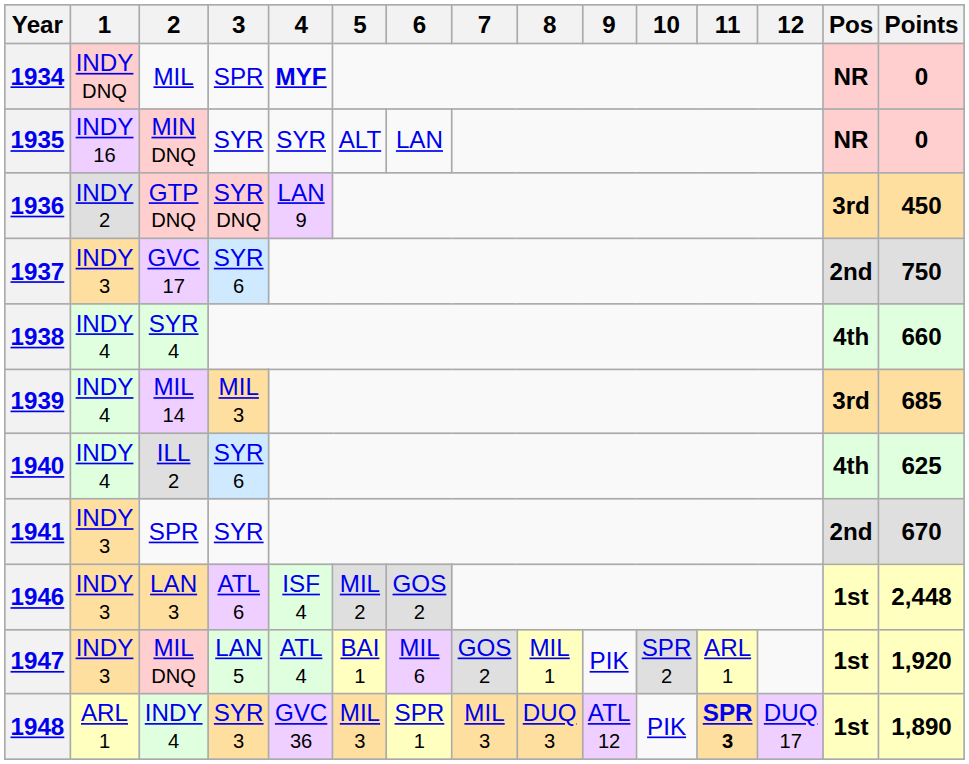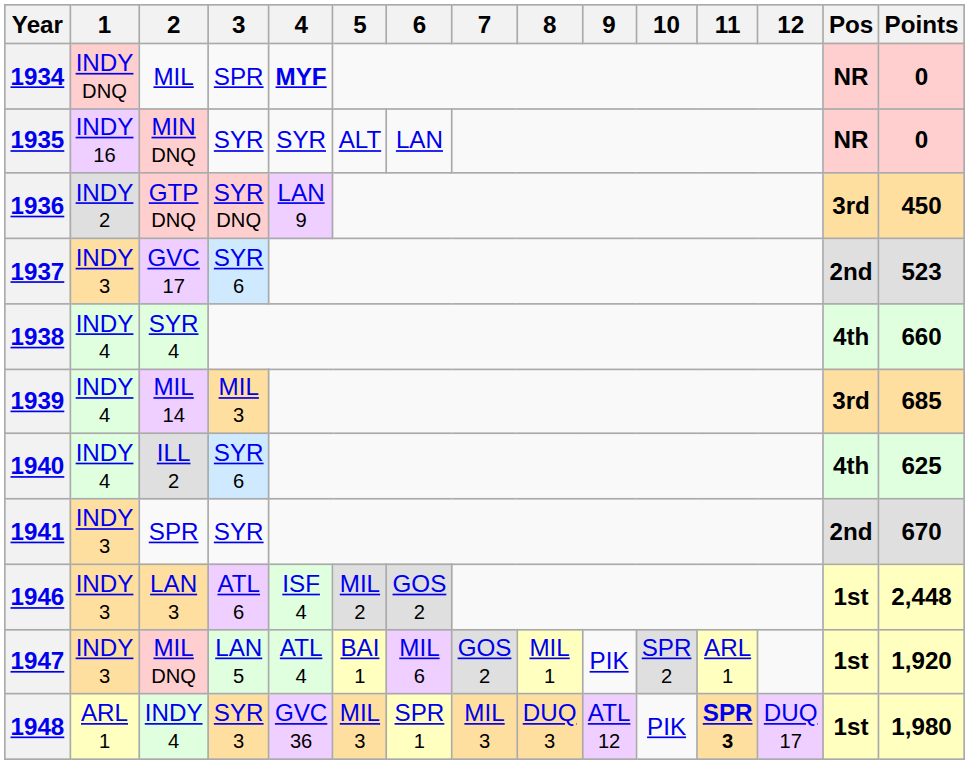 <table class="wikitable" style="text-align:center; font-size:90%">
 <tr>
 <th>Year</th>
 <th>1</th>
 <th>2</th>
 <th>3</th>
 <th>4</th>
 <th>5</th>
 <th>6</th>
 <th>7</th>
 <th>8</th>
 <th>9</th>
 <th>10</th>
 <th>11</th>
 <th>12</th>
 <th>Pos</th>
 <th>Points</th>
 </tr>
 <tr>
 <th rowspan=1><a href='#'>1934</a></th>
 <td style="background:#FFCFCF;"><a href='#'>INDY</a><br><small>DNQ</small></td>
 <td><a href='#'>MIL</a></td>
 <td><a href='#'>SPR</a></td>
 <td><strong><a href='#'>MYF</a></strong></td>
 <td colspan=8></td>
 <th style="background:#FFCFCF;">NR</th>
 <th style="background:#FFCFCF;">0</th>
 </tr>
 <tr>
 <th rowspan=1><a href='#'>1935</a></th>
 <td style="background:#EFCFFF;"><a href='#'>INDY</a><br><small>16</small></td>
 <td style="background:#FFCFCF;"><a href='#'>MIN</a><br><small>DNQ</small></td>
 <td><a href='#'>SYR</a></td>
 <td><a href='#'>SYR</a></td>
 <td><a href='#'>ALT</a></td>
 <td><a href='#'>LAN</a></td>
 <td colspan=6></td>
 <th style="background:#FFCFCF;">NR</th>
 <th style="background:#FFCFCF;">0</th>
 </tr>
 <tr>
 <th rowspan=1><a href='#'>1936</a></th>
 <td style="background:#DFDFDF;"><a href='#'>INDY</a><br><small>2</small></td>
 <td style="background:#FFCFCF;"><a href='#'>GTP</a><br><small>DNQ</small></td>
 <td style="background:#FFCFCF;"><a href='#'>SYR</a><br><small>DNQ</small></td>
 <td style="background:#EFCFFF;"><a href='#'>LAN</a><br><small>9</small></td>
 <td colspan=8></td>
 <th style="background:#FFDF9F;">3rd</th>
 <th style="background:#FFDF9F;">450</th>
 </tr>
 <tr>
 <th rowspan=1><a href='#'>1937</a></th>
 <td style="background:#FFDF9F;"><a href='#'>INDY</a><br><small>3</small></td>
 <td style="background:#EFCFFF;"><a href='#'>GVC</a><br><small>17</small></td>
 <td style="background:#CFEAFF;"><a href='#'>SYR</a><br><small>6</small></td>
 <td colspan=9></td>
 <th style="background:#DFDFDF;">2nd</th>
-<th style="background:#DFDFDF;">750</th>
+<th style="background:#DFDFDF;">523</th>
 </tr>
 <tr>
 <th rowspan=1><a href='#'>1938</a></th>
 <td style="background:#DFFFDF;"><a href='#'>INDY</a><br><small>4</small></td>
 <td style="background:#DFFFDF;"><a href='#'>SYR</a><br><small>4</small></td>
 <td colspan=10></td>
 <th style="background:#DFFFDF;">4th</th>
 <th style="background:#DFFFDF;">660</th>
 </tr>
 <tr>
 <th rowspan=1><a href='#'>1939</a></th>
 <td style="background:#DFFFDF;"><a href='#'>INDY</a><br><small>4</small></td>
 <td style="background:#EFCFFF;"><a href='#'>MIL</a><br><small>14</small></td>
 <td style="background:#FFDF9F;"><a href='#'>MIL</a><br><small>3</small></td>
 <td colspan=9></td>
 <th style="background:#FFDF9F;">3rd</th>
 <th style="background:#FFDF9F;">685</th>
 </tr>
 <tr>
 <th rowspan=1><a href='#'>1940</a></th>
 <td style="background:#DFFFDF;"><a href='#'>INDY</a><br><small>4</small></td>
 <td style="background:#DFDFDF;"><a href='#'>ILL</a><br><small>2</small></td>
 <td style="background:#CFEAFF;"><a href='#'>SYR</a><br><small>6</small></td>
 <td colspan=9></td>
 <th style="background:#DFFFDF;">4th</th>
 <th style="background:#DFFFDF;">625</th>
 </tr>
 <tr>
 <th rowspan=1><a href='#'>1941</a></th>
 <td style="background:#FFDF9F;"><a href='#'>INDY</a><br><small>3</small></td>
 <td><a href='#'>SPR</a></td>
 <td><a href='#'>SYR</a></td>
 <td colspan=9></td>
 <th style="background:#DFDFDF;">2nd</th>
 <th style="background:#DFDFDF;">670</th>
 </tr>
 <tr>
 <th rowspan=1><a href='#'>1946</a></th>
 <td style="background:#FFDF9F;"><a href='#'>INDY</a><br><small>3</small></td>
 <td style="background:#FFDF9F;"><a href='#'>LAN</a><br><small>3</small></td>
 <td style="background:#EFCFFF;"><a href='#'>ATL</a><br><small>6</small></td>
 <td style="background:#DFFFDF;"><a href='#'>ISF</a><br><small>4</small></td>
 <td style="background:#DFDFDF;"><a href='#'>MIL</a><br><small>2</small></td>
 <td style="background:#DFDFDF;"><a href='#'>GOS</a><br><small>2</small></td>
 <td colspan=6></td>
 <th style="background:#FFFFBF;">1st</th>
 <th style="background:#FFFFBF;">2,448</th>
 </tr>
 <tr>
 <th rowspan=1><a href='#'>1947</a></th>
 <td style="background:#FFDF9F;"><a href='#'>INDY</a><br><small>3</small></td>
 <td style="background:#FFCFCF;"><a href='#'>MIL</a><br><small>DNQ</small></td>
 <td style="background:#DFFFDF;"><a href='#'>LAN</a><br><small>5</small></td>
 <td style="background:#DFFFDF;"><a href='#'>ATL</a><br><small>4</small></td>
 <td style="background:#FFFFBF;"><a href='#'>BAI</a><br><small>1</small></td>
 <td style="background:#EFCFFF;"><a href='#'>MIL</a><br><small>6</small></td>
 <td style="background:#DFDFDF;"><a href='#'>GOS</a><br><small>2</small></td>
 <td style="background:#FFFFBF;"><a href='#'>MIL</a><br><small>1</small></td>
 <td><a href='#'>PIK</a></td>
 <td style="background:#DFDFDF;"><a href='#'>SPR</a><br><small>2</small></td>
 <td style="background:#FFFFBF;"><a href='#'>ARL</a><br><small>1</small></td>
 <td colspan=1></td>
 <th style="background:#FFFFBF;">1st</th>
 <th style="background:#FFFFBF;">1,920</th>
 </tr>
 <tr>
 <th rowspan=1><a href='#'>1948</a></th>
 <td style="background:#FFFFBF;"><a href='#'>ARL</a><br><small>1</small></td>
 <td style="background:#DFFFDF;"><a href='#'>INDY</a><br><small>4</small></td>
 <td style="background:#FFDF9F;"><a href='#'>SYR</a><br><small>3</small></td>
 <td style="background:#EFCFFF;"><a href='#'>GVC</a><br><small>36</small></td>
 <td style="background:#FFDF9F;"><a href='#'>MIL</a><br><small>3</small></td>
 <td style="background:#FFFFBF;"><a href='#'>SPR</a><br><small>1</small></td>
 <td style="background:#FFDF9F;"><a href='#'>MIL</a><br><small>3</small></td>
 <td style="background:#FFDF9F;"><a href='#'>DUQ</a><br><small>3</small></td>
 <td style="background:#EFCFFF;"><a href='#'>ATL</a><br><small>12</small></td>
 <td><a href='#'>PIK</a></td>
 <td style="background:#FFDF9F;"><strong><a href='#'>SPR</a><br><small>3</small></strong></td>
 <td style="background:#EFCFFF;"><a href='#'>DUQ</a><br><small>17</small></td>
 <th style="background:#FFFFBF;">1st</th>
-<th style="background:#FFFFBF;">1,890</th>
+<th style="background:#FFFFBF;">1,980</th>
 </tr>
 </table>
